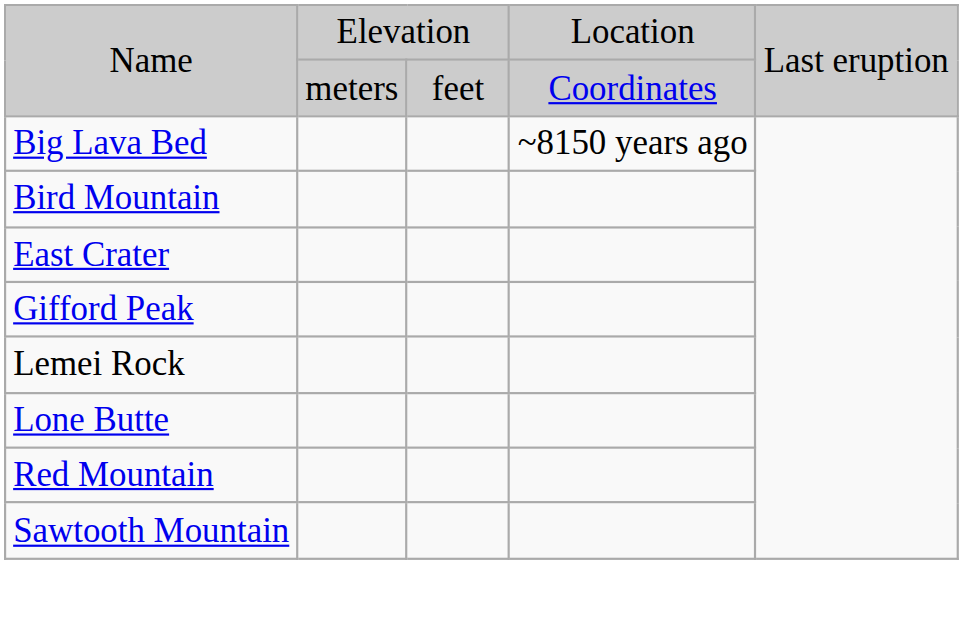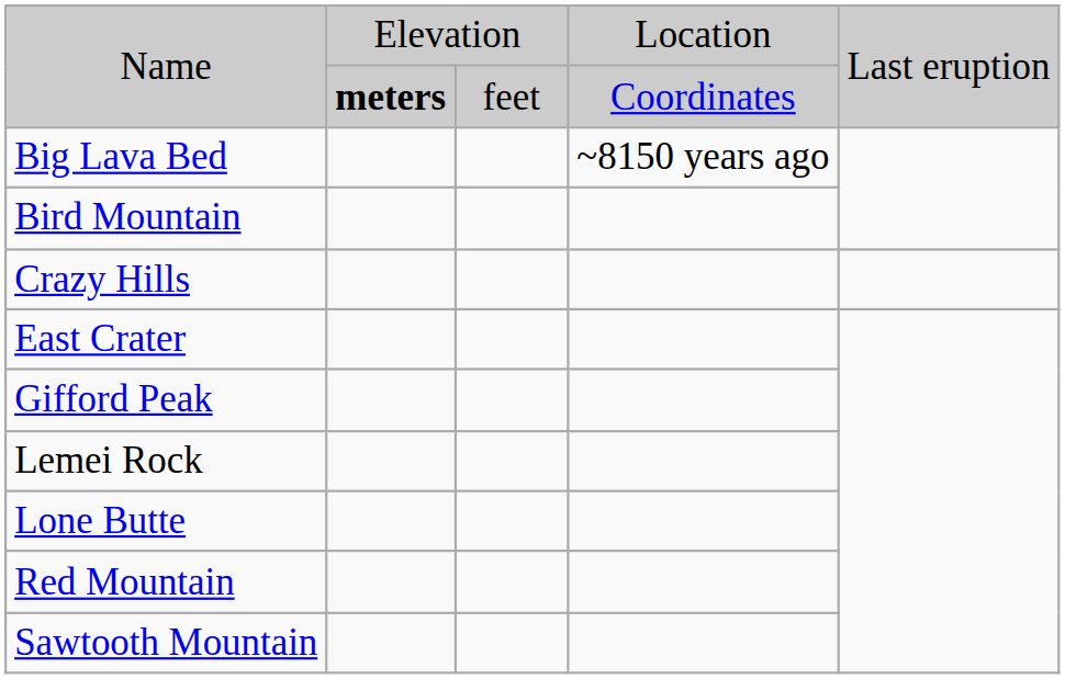 <table class="wikitable">
 <tr style="text-align:center; background:#ccc;">
 <td rowspan="2">Name</td>
 <td colspan ="2">Elevation</td>
 <td>Location</td>
 <td rowspan="2">Last eruption</td>
 </tr>
 <tr style="text-align:center; background:#ccc;">
-<td>meters</td>
+<td><strong>meters</strong></td>
 <td>  feet  </td>
 <td><a href='#'>Coordinates</a></td>
 </tr>
 <tr class="vcard" style="text-align:right;">
 <td align="left"><a href='#'>Big Lava Bed</a></td>
 <td></td>
 <td></td>
 <td>~8150 years ago</td>
 </tr>
 <tr class="vcard" style="text-align:right;">
 <td align="left"><a href='#'>Bird Mountain</a></td>
 <td></td>
 <td></td>
 <td></td>
+</tr>
+<tr class="vcard" style="text-align:right;">
+<td align="left"><a href='#'>Crazy Hills</a></td>
+<td> </td>
+<td> </td>
+<td> </td>
+<td> </td>
 </tr>
 <tr class="vcard" style="text-align:right;">
 <td align="left"><a href='#'>East Crater</a></td>
 <td></td>
 <td></td>
 <td></td>
 </tr>
 <tr class="vcard" style="text-align:right;">
 <td align="left"><a href='#'>Gifford Peak</a></td>
 <td></td>
 <td> </td>
 <td></td>
 </tr>
 <tr class="vcard" style="text-align:right;">
 <td align="left">Lemei Rock</td>
 <td></td>
 <td></td>
 <td></td>
 </tr>
 <tr class="vcard" style="text-align:right;">
 <td align="left"><a href='#'>Lone Butte</a></td>
 <td></td>
 <td></td>
 <td></td>
 </tr>
 <tr class="vcard" style="text-align:right;">
 <td align="left"><a href='#'>Red Mountain</a></td>
 <td></td>
 <td></td>
 <td></td>
 </tr>
 <tr class="vcard" style="text-align:right;">
 <td align="left"><a href='#'>Sawtooth Mountain</a></td>
 <td></td>
 <td></td>
 <td></td>
 </tr>
 </table>
